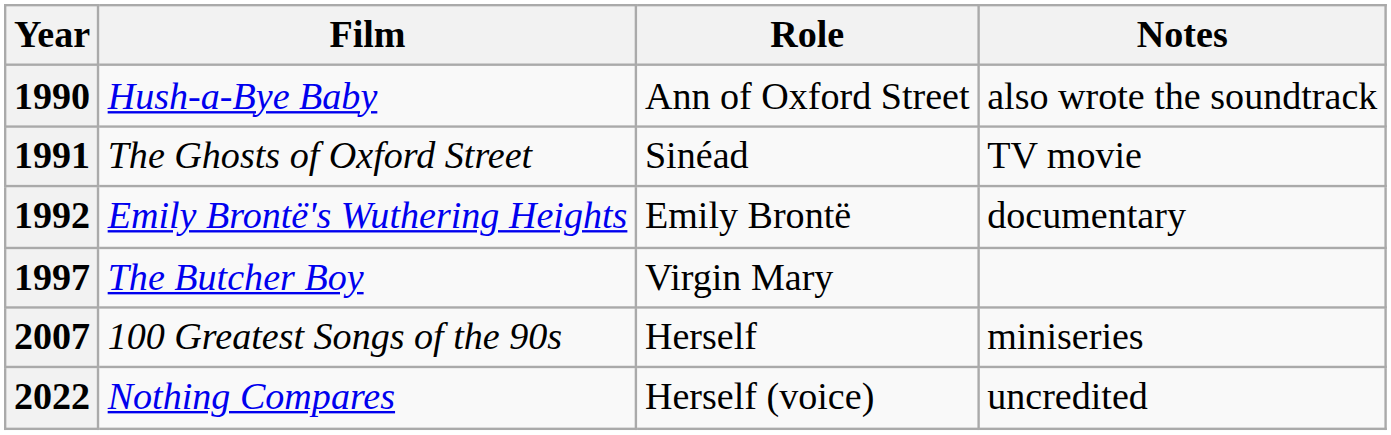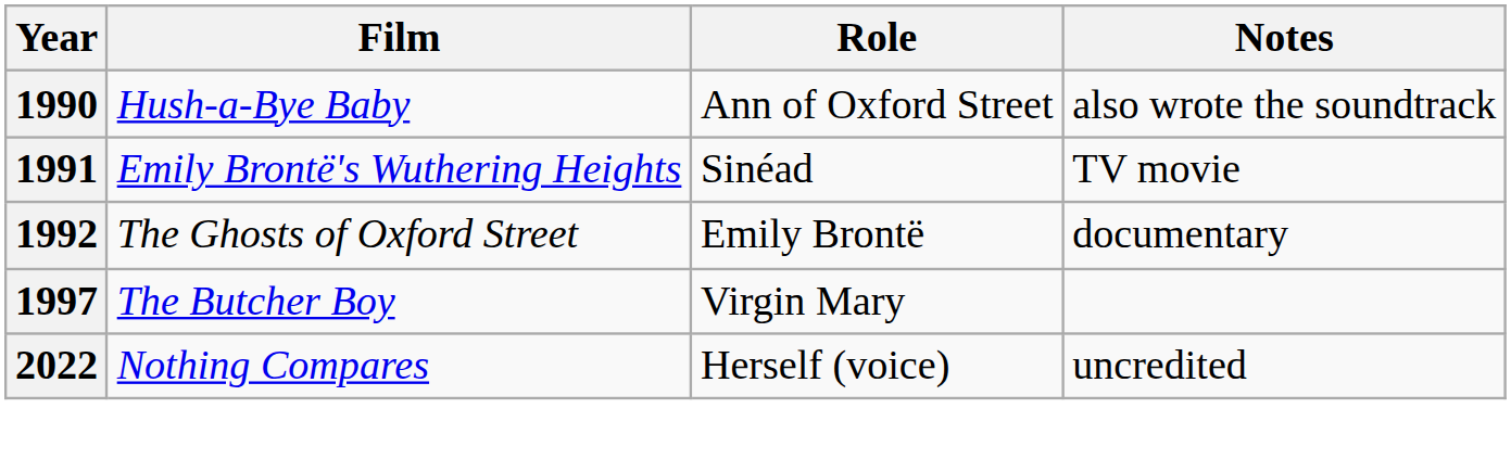 <table class="wikitable">
 <tr>
 <th scope="col">Year</th>
 <th scope="col">Film</th>
 <th scope="col">Role</th>
 <th scope="col">Notes</th>
 </tr>
 <tr>
 <th scope="row">1990</th>
 <td><em><a href='#'>Hush-a-Bye Baby</a></em></td>
 <td>Ann of Oxford Street</td>
 <td>also wrote the soundtrack</td>
 </tr>
 <tr>
 <th scope="row">1991</th>
-<td><em>The Ghosts of Oxford Street </em></td>
+<td><em><a href='#'>Emily Brontë's Wuthering Heights</a></em></td>
 <td>Sinéad</td>
 <td>TV movie</td>
 </tr>
 <tr>
 <th scope="row">1992</th>
-<td><em><a href='#'>Emily Brontë's Wuthering Heights</a></em></td>
+<td><em>The Ghosts of Oxford Street </em></td>
 <td>Emily Brontë</td>
 <td>documentary</td>
 </tr>
 <tr>
 <th scope="row">1997</th>
 <td><em><a href='#'>The Butcher Boy</a></em></td>
 <td>Virgin Mary</td>
 <td></td>
 </tr>
 <tr>
-<th scope="row">2007</th>
-<td><em>100 Greatest Songs of the 90s</em></td>
-<td>Herself</td>
-<td>miniseries</td>
-</tr>
-<tr>
 <th scope="row">2022</th>
 <td><em><a href='#'>Nothing Compares</a></em></td>
 <td>Herself (voice)</td>
 <td>uncredited</td>
 </tr>
 </table>
